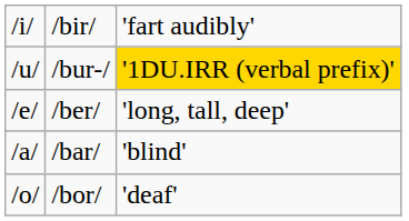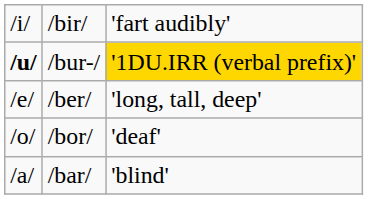 <table class="wikitable">
 <tr>
 <td>/i/</td>
 <td>/bir/</td>
 <td>'fart audibly'</td>
 </tr>
 <tr>
-<td>/u/</td>
+<td><strong>/u/</strong></td>
 <td>/bur-/</td>
 <td style="background: gold;">'1DU.IRR (verbal prefix)'</td>
 </tr>
 <tr>
 <td>/e/</td>
 <td>/ber/</td>
 <td>'long, tall, deep'</td>
 </tr>
 <tr>
+<td>/o/</td>
+<td>/bor/</td>
+<td>'deaf'</td>
+</tr>
+<tr>
 <td>/a/</td>
 <td>/bar/</td>
 <td>'blind'</td>
 </tr>
-<tr>
-<td>/o/</td>
-<td>/bor/</td>
-<td>'deaf'</td>
-</tr>
 </table>
